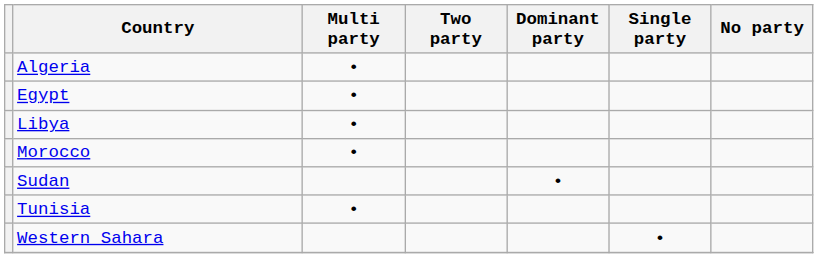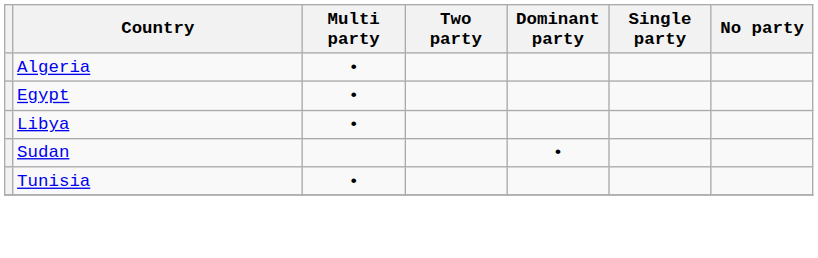 <table class="wikitable" style="text-align:center">
 <tr>
 <th></th>
 <th width="210">Country</th>
 <th width="70">Multi party</th>
 <th width="70">Two party</th>
 <th width="70">Dominant party</th>
 <th width="70">Single party</th>
 <th width="70">No party</th>
 </tr>
 <tr>
 <th></th>
 <td style="text-align:left"><a href='#'>Algeria</a></td>
 <td>•</td>
 <td></td>
 <td></td>
 <td></td>
 <td></td>
 </tr>
 <tr>
 <th></th>
 <td style="text-align:left"><a href='#'>Egypt</a></td>
 <td>•</td>
 <td></td>
 <td></td>
 <td></td>
 <td></td>
 </tr>
 <tr>
 <th></th>
 <td style="text-align:left"><a href='#'>Libya</a></td>
 <td>•</td>
 <td></td>
 <td></td>
 <td></td>
 <td></td>
 </tr>
 <tr>
 <th></th>
-<td style="text-align:left"><a href='#'>Morocco</a></td>
-<td>•</td>
-<td></td>
-<td></td>
-<td></td>
-<td></td>
-</tr>
-<tr>
-<th></th>
 <td style="text-align:left"><a href='#'>Sudan</a></td>
 <td></td>
 <td></td>
 <td>•</td>
 <td></td>
 <td></td>
 </tr>
 <tr>
 <th></th>
 <td style="text-align:left"><a href='#'>Tunisia</a></td>
 <td>•</td>
 <td></td>
 <td></td>
 <td></td>
 <td></td>
 </tr>
 <tr>
-<th></th>
-<td style="text-align:left"><a href='#'>Western Sahara</a></td>
-<td></td>
-<td></td>
-<td></td>
-<td>•</td>
-<td></td>
-</tr>
-<tr>
 </tr>
 </table>
